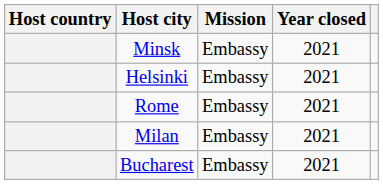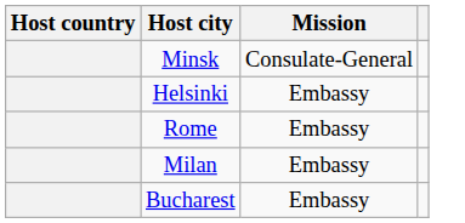 <table class="wikitable plainrowheaders" style="text-align:center;">
 <tr>
 <th scope="col">Host country</th>
 <th scope="col">Host city</th>
 <th scope="col">Mission</th>
-<th scope="col">Year closed</th>
 <th scope="col"></th>
 </tr>
 <tr>
 <th scope="row"></th>
 <td><a href='#'>Minsk</a></td>
-<td>Embassy</td>
-<td>2021</td>
+<td>Consulate-General</td>
 <td></td>
 </tr>
 <tr>
 <th scope="row"></th>
 <td><a href='#'>Helsinki</a></td>
 <td>Embassy</td>
-<td>2021</td>
 <td></td>
 </tr>
 <tr>
 <th scope="row"></th>
 <td><a href='#'>Rome</a></td>
 <td>Embassy</td>
-<td>2021</td>
 <td></td>
 </tr>
 <tr>
 <th scope="row"></th>
 <td><a href='#'>Milan</a></td>
 <td>Embassy</td>
-<td>2021</td>
 <td></td>
 </tr>
 <tr>
 <th scope="row"></th>
 <td><a href='#'>Bucharest</a></td>
 <td>Embassy</td>
-<td>2021</td>
 <td></td>
 </tr>
 </table>
